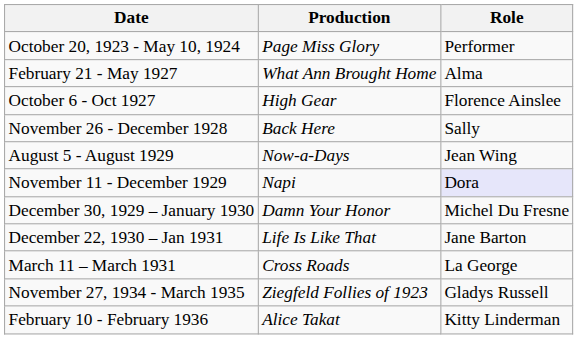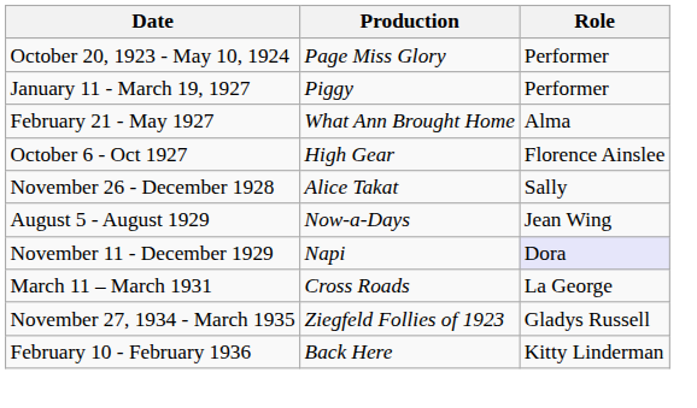 <table class="wikitable sortable">
 <tr>
 <th>Date</th>
 <th>Production</th>
 <th>Role</th>
 </tr>
 <tr>
 <td>October 20, 1923 - May 10, 1924</td>
 <td><em>Page Miss Glory</em></td>
+<td>Performer</td>
+</tr>
+<tr>
+<td>January 11 - March 19, 1927</td>
+<td><em>Piggy</em></td>
 <td>Performer</td>
 </tr>
 <tr>
 <td>February 21 - May 1927</td>
 <td><em>What Ann Brought Home</em></td>
 <td>Alma</td>
 </tr>
 <tr>
 <td>October 6 - Oct 1927</td>
 <td><em>High Gear</em></td>
 <td>Florence Ainslee</td>
 </tr>
 <tr>
 <td>November 26 - December 1928</td>
-<td><em>Back Here</em></td>
+<td><em>Alice Takat</em></td>
 <td>Sally</td>
 </tr>
 <tr>
 <td>August 5 - August 1929</td>
 <td><em>Now-a-Days</em></td>
 <td>Jean Wing</td>
 </tr>
 <tr>
 <td>November 11 - December 1929</td>
 <td><em>Napi</em></td>
 <td style="background: lavender;">Dora</td>
 </tr>
 <tr>
-<td>December 30, 1929 – January 1930</td>
-<td><em>Damn Your Honor</em></td>
-<td>Michel Du Fresne</td>
-</tr>
-<tr>
-<td>December 22, 1930 – Jan 1931</td>
-<td><em>Life Is Like That</em></td>
-<td>Jane Barton</td>
-</tr>
-<tr>
 <td>March 11 – March 1931</td>
 <td><em>Cross Roads</em></td>
 <td>La George</td>
 </tr>
 <tr>
 <td>November 27, 1934 - March 1935</td>
 <td><em>Ziegfeld Follies of 1923</em></td>
 <td>Gladys Russell</td>
 </tr>
 <tr>
 <td>February 10 - February 1936</td>
-<td><em>Alice Takat</em></td>
+<td><em>Back Here</em></td>
 <td>Kitty Linderman</td>
 </tr>
 </table>
